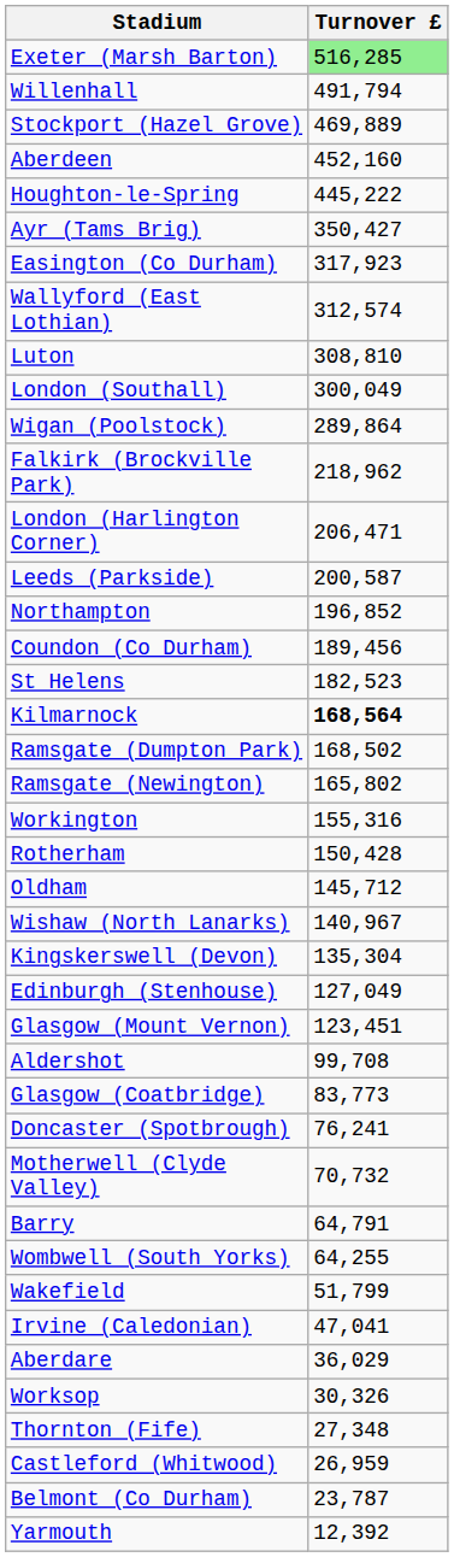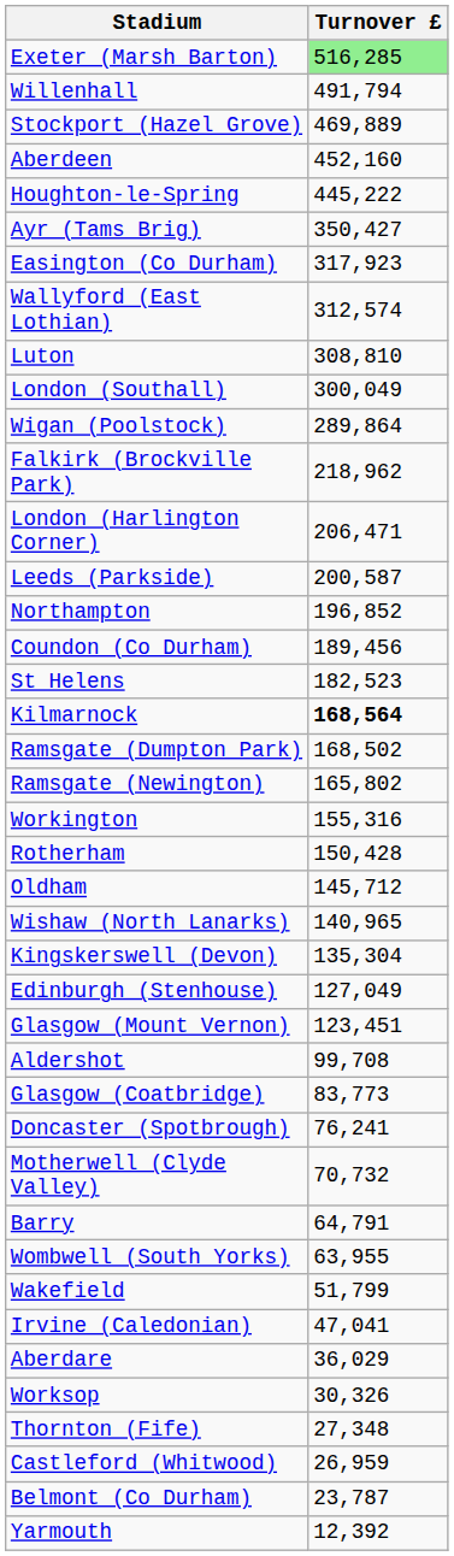 <table class="wikitable">
 <tr>
 <th width=180>Stadium</th>
 <th width=80>Turnover £</th>
 </tr>
 <tr>
 <td><a href='#'>Exeter (Marsh Barton)</a></td>
 <td style="background: lightgreen;">516,285</td>
 </tr>
 <tr>
 <td><a href='#'>Willenhall</a></td>
 <td>491,794</td>
 </tr>
 <tr>
 <td><a href='#'>Stockport (Hazel Grove)</a></td>
 <td>469,889</td>
 </tr>
 <tr>
 <td><a href='#'>Aberdeen</a></td>
 <td>452,160</td>
 </tr>
 <tr>
 <td><a href='#'>Houghton-le-Spring</a></td>
 <td>445,222</td>
 </tr>
 <tr>
 <td><a href='#'>Ayr (Tams Brig)</a></td>
 <td>350,427</td>
 </tr>
 <tr>
 <td><a href='#'>Easington (Co Durham)</a></td>
 <td>317,923</td>
 </tr>
 <tr>
 <td><a href='#'>Wallyford (East Lothian)</a></td>
 <td>312,574</td>
 </tr>
 <tr>
 <td><a href='#'>Luton</a></td>
 <td>308,810</td>
 </tr>
 <tr>
 <td><a href='#'>London (Southall)</a></td>
 <td>300,049</td>
 </tr>
 <tr>
 <td><a href='#'>Wigan (Poolstock)</a></td>
 <td>289,864</td>
 </tr>
 <tr>
 <td><a href='#'>Falkirk (Brockville Park)</a></td>
 <td>218,962</td>
 </tr>
 <tr>
 <td><a href='#'>London (Harlington Corner)</a></td>
 <td>206,471</td>
 </tr>
 <tr>
 <td><a href='#'>Leeds (Parkside)</a></td>
 <td>200,587</td>
 </tr>
 <tr>
 <td><a href='#'>Northampton</a></td>
 <td>196,852</td>
 </tr>
 <tr>
 <td><a href='#'>Coundon (Co Durham)</a></td>
 <td>189,456</td>
 </tr>
 <tr>
 <td><a href='#'>St Helens</a></td>
 <td>182,523</td>
 </tr>
 <tr>
 <td><a href='#'>Kilmarnock</a></td>
 <td><strong>168,564</strong></td>
 </tr>
 <tr>
 <td><a href='#'>Ramsgate (Dumpton Park)</a></td>
 <td>168,502</td>
 </tr>
 <tr>
 <td><a href='#'>Ramsgate (Newington)</a></td>
 <td>165,802</td>
 </tr>
 <tr>
 <td><a href='#'>Workington</a></td>
 <td>155,316</td>
 </tr>
 <tr>
 <td><a href='#'>Rotherham</a></td>
 <td>150,428</td>
 </tr>
 <tr>
 <td><a href='#'>Oldham</a></td>
 <td>145,712</td>
 </tr>
 <tr>
 <td><a href='#'>Wishaw (North Lanarks)</a></td>
-<td>140,967</td>
+<td>140,965</td>
 </tr>
 <tr>
 <td><a href='#'>Kingskerswell (Devon)</a></td>
 <td>135,304</td>
 </tr>
 <tr>
 <td><a href='#'>Edinburgh (Stenhouse)</a></td>
 <td>127,049</td>
 </tr>
 <tr>
 <td><a href='#'>Glasgow (Mount Vernon)</a></td>
 <td>123,451</td>
 </tr>
 <tr>
 <td><a href='#'>Aldershot</a></td>
 <td>99,708</td>
 </tr>
 <tr>
 <td><a href='#'>Glasgow (Coatbridge)</a></td>
 <td>83,773</td>
 </tr>
 <tr>
 <td><a href='#'>Doncaster (Spotbrough)</a></td>
 <td>76,241</td>
 </tr>
 <tr>
 <td><a href='#'>Motherwell (Clyde Valley)</a></td>
 <td>70,732</td>
 </tr>
 <tr>
 <td><a href='#'>Barry</a></td>
 <td>64,791</td>
 </tr>
 <tr>
 <td><a href='#'>Wombwell (South Yorks)</a></td>
-<td>64,255</td>
+<td>63,955</td>
 </tr>
 <tr>
 <td><a href='#'>Wakefield</a></td>
 <td>51,799</td>
 </tr>
 <tr>
 <td><a href='#'>Irvine (Caledonian)</a></td>
 <td>47,041</td>
 </tr>
 <tr>
 <td><a href='#'>Aberdare</a></td>
 <td>36,029</td>
 </tr>
 <tr>
 <td><a href='#'>Worksop</a></td>
 <td>30,326</td>
 </tr>
 <tr>
 <td><a href='#'>Thornton (Fife)</a></td>
 <td>27,348</td>
 </tr>
 <tr>
 <td><a href='#'>Castleford (Whitwood)</a></td>
 <td>26,959</td>
 </tr>
 <tr>
 <td><a href='#'>Belmont (Co Durham)</a></td>
 <td>23,787</td>
 </tr>
 <tr>
 <td><a href='#'>Yarmouth</a></td>
 <td>12,392</td>
 </tr>
 </table>
